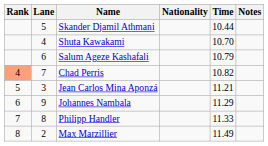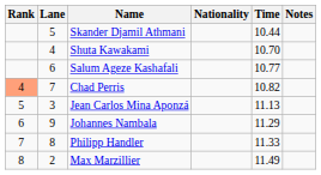 <table class="wikitable sortable" style="text-align:center">
 <tr>
 <th>Rank</th>
 <th>Lane</th>
 <th>Name</th>
 <th>Nationality</th>
 <th>Time</th>
 <th>Notes</th>
 </tr>
 <tr>
 <td></td>
 <td>5</td>
 <td align="left"><a href='#'>Skander Djamil Athmani</a></td>
 <td align="left"></td>
 <td>10.44</td>
 <td></td>
 </tr>
 <tr>
 <td></td>
 <td>4</td>
 <td align="left"><a href='#'>Shuta Kawakami</a></td>
 <td align="left"></td>
 <td>10.70</td>
 <td></td>
 </tr>
 <tr>
 <td></td>
 <td>6</td>
 <td align="left"><a href='#'>Salum Ageze Kashafali</a></td>
 <td align="left"></td>
-<td>10.79</td>
+<td>10.77</td>
 <td></td>
 </tr>
 <tr>
 <td style="background: lightsalmon;">4</td>
 <td>7</td>
 <td align="left"><a href='#'>Chad Perris</a></td>
 <td align="left"></td>
 <td>10.82</td>
 <td></td>
 </tr>
 <tr>
 <td>5</td>
 <td>3</td>
 <td align="left"><a href='#'>Jean Carlos Mina Aponzá</a></td>
 <td align="left"></td>
-<td>11.21</td>
+<td>11.13</td>
 <td></td>
 </tr>
 <tr>
 <td>6</td>
 <td>9</td>
 <td align="left"><a href='#'>Johannes Nambala</a></td>
 <td align="left"></td>
 <td>11.29</td>
 <td></td>
 </tr>
 <tr>
 <td>7</td>
 <td>8</td>
 <td align="left"><a href='#'>Philipp Handler</a></td>
 <td align="left"></td>
 <td>11.33</td>
 <td></td>
 </tr>
 <tr>
 <td>8</td>
 <td>2</td>
 <td align="left"><a href='#'>Max Marzillier</a></td>
 <td align="left"></td>
 <td>11.49</td>
 <td></td>
 </tr>
 </table>
